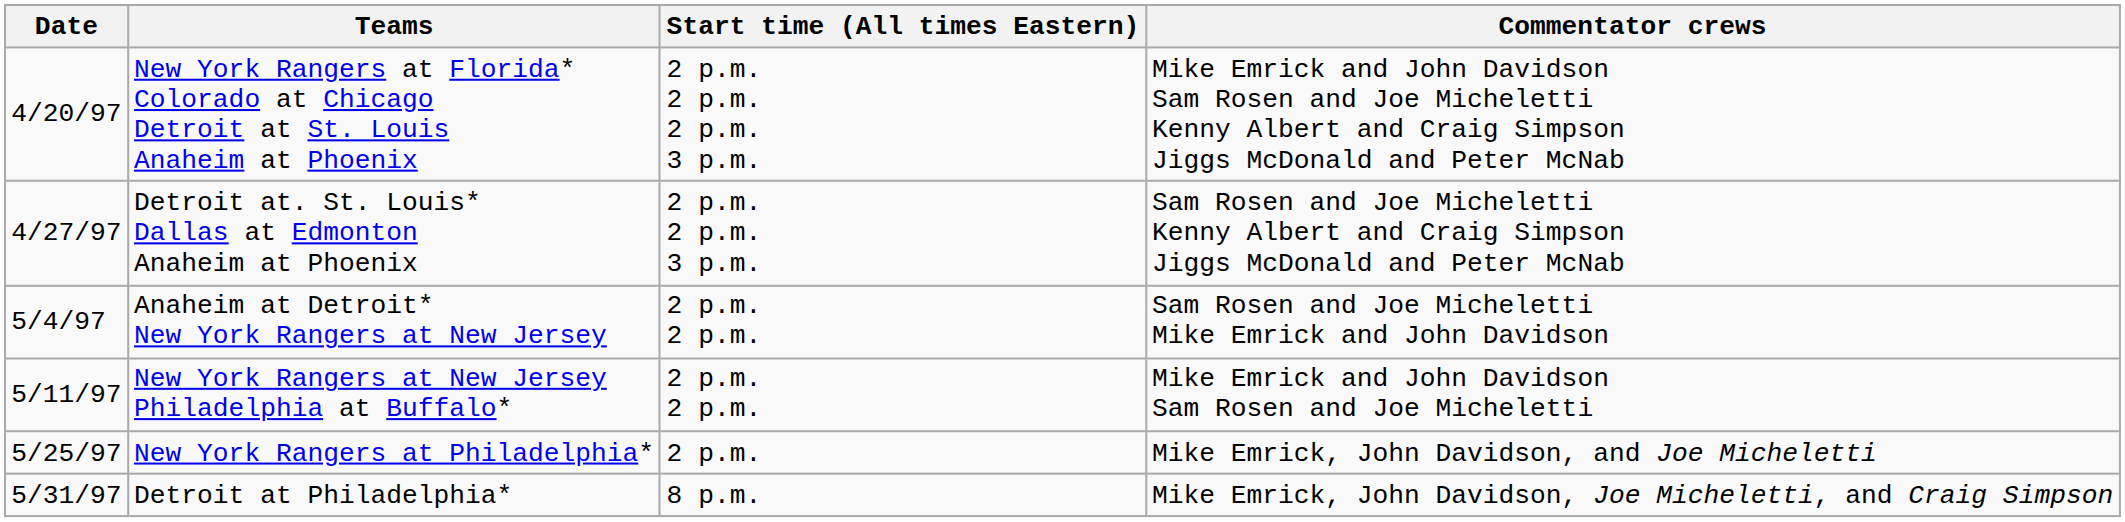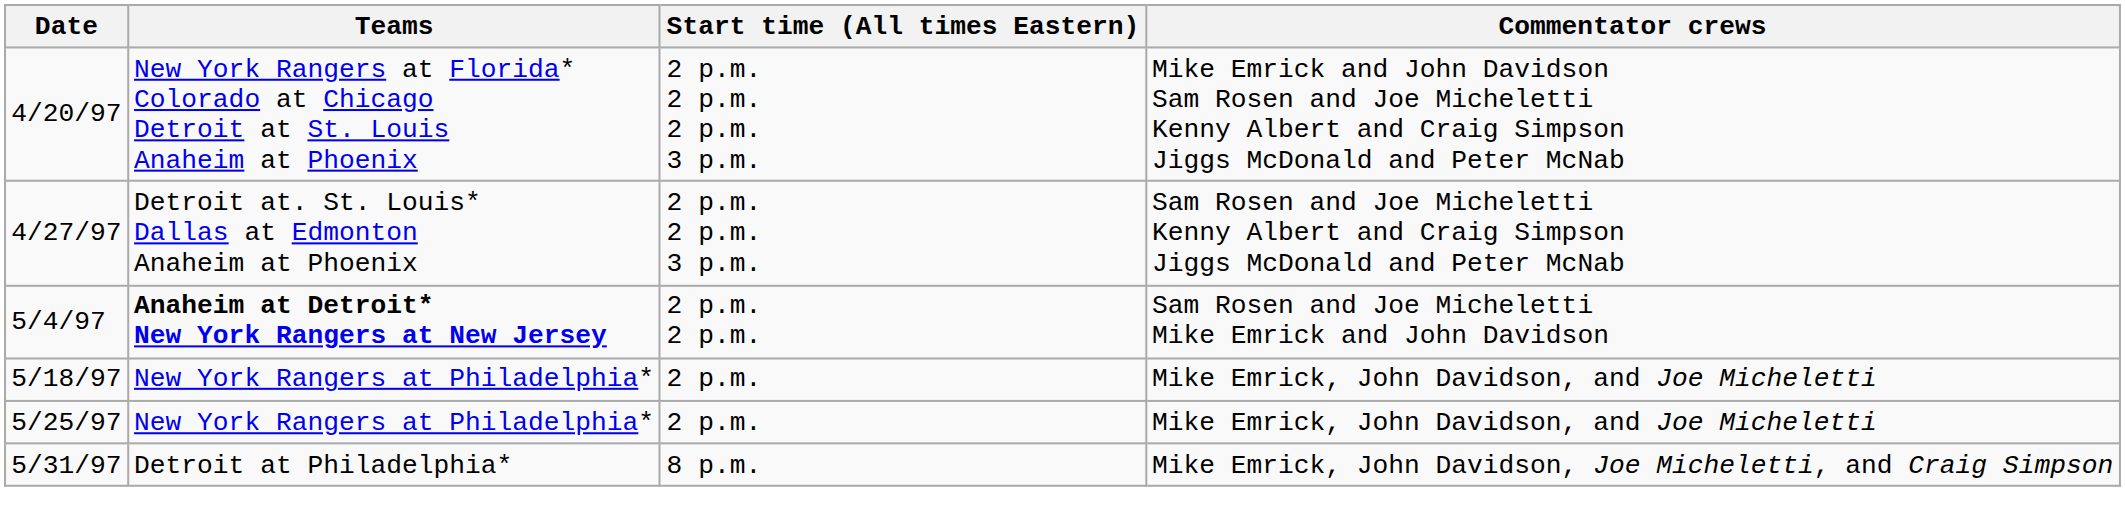 <table class="wikitable">
 <tr>
 <th>Date</th>
 <th>Teams</th>
 <th>Start time (All times Eastern)</th>
 <th>Commentator crews</th>
 </tr>
 <tr>
 <td>4/20/97</td>
 <td><a href='#'>New York Rangers</a> at <a href='#'>Florida</a>*<br><a href='#'>Colorado</a> at <a href='#'>Chicago</a><br><a href='#'>Detroit</a> at <a href='#'>St. Louis</a><br><a href='#'>Anaheim</a> at <a href='#'>Phoenix</a></td>
 <td>2 p.m.<br>2 p.m.<br>2 p.m.<br>3 p.m.</td>
 <td>Mike Emrick and John Davidson<br>Sam Rosen and Joe Micheletti<br>Kenny Albert and Craig Simpson<br>Jiggs McDonald and Peter McNab</td>
 </tr>
 <tr>
 <td>4/27/97</td>
 <td>Detroit at. St. Louis*<br><a href='#'>Dallas</a> at <a href='#'>Edmonton</a><br>Anaheim at Phoenix</td>
 <td>2 p.m.<br>2 p.m.<br>3 p.m.</td>
 <td>Sam Rosen and Joe Micheletti<br>Kenny Albert and Craig Simpson<br>Jiggs McDonald and Peter McNab</td>
 </tr>
 <tr>
 <td>5/4/97</td>
-<td>Anaheim at Detroit*<br><a href='#'>New York Rangers at New Jersey</a></td>
+<td><strong>Anaheim at Detroit*<br><a href='#'>New York Rangers at New Jersey</a></strong></td>
 <td>2 p.m.<br>2 p.m.</td>
 <td>Sam Rosen and Joe Micheletti<br>Mike Emrick and John Davidson</td>
 </tr>
 <tr>
-<td>5/11/97</td>
-<td><a href='#'>New York Rangers at New Jersey</a><br><a href='#'>Philadelphia</a> at <a href='#'>Buffalo</a>*</td>
-<td>2 p.m.<br>2 p.m.</td>
-<td>Mike Emrick and John Davidson<br>Sam Rosen and Joe Micheletti</td>
+<td>5/18/97</td>
+<td><a href='#'>New York Rangers at Philadelphia</a>*</td>
+<td>2 p.m.</td>
+<td>Mike Emrick, John Davidson, and <em>Joe Micheletti</em></td>
 </tr>
 <tr>
 <td>5/25/97</td>
 <td><a href='#'>New York Rangers at Philadelphia</a>*</td>
 <td>2 p.m.</td>
 <td>Mike Emrick, John Davidson, and <em>Joe Micheletti</em></td>
 </tr>
 <tr>
 <td>5/31/97</td>
 <td>Detroit at Philadelphia*</td>
 <td>8 p.m.</td>
 <td>Mike Emrick, John Davidson, <em>Joe Micheletti</em>, and <em>Craig Simpson</em></td>
 </tr>
 </table>
